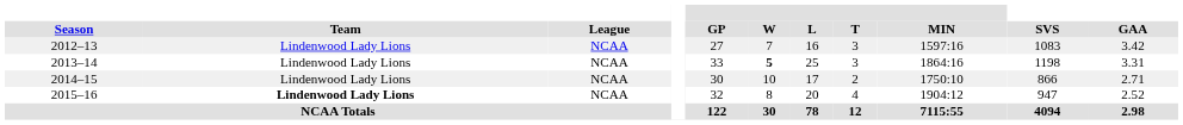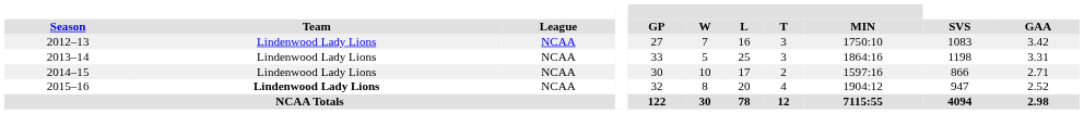 <table border="0" cellpadding="1" cellspacing="0" width="90%" style="text-align:center">
 <tr bgcolor="#e0e0e0">
 <th colspan="3" bgcolor="#ffffff"> </th>
 <th rowspan="99" bgcolor="#ffffff"> </th>
 <th colspan="5"></th>
 </tr>
 <tr bgcolor="#e0e0e0">
 <th><a href='#'>Season</a></th>
 <th>Team</th>
 <th>League</th>
 <th>GP</th>
 <th>W</th>
 <th>L</th>
 <th>T</th>
 <th>MIN</th>
 <th>SVS</th>
 <th>GAA</th>
 </tr>
 <tr bgcolor="#f0f0f0">
 <td>2012–13</td>
 <td><a href='#'>Lindenwood Lady Lions</a></td>
 <td><a href='#'>NCAA</a></td>
 <td>27</td>
 <td>7</td>
 <td>16</td>
 <td>3</td>
-<td>1597:16</td>
+<td>1750:10</td>
 <td>1083</td>
 <td>3.42</td>
 </tr>
 <tr>
 <td>2013–14</td>
 <td>Lindenwood Lady Lions</td>
 <td>NCAA</td>
 <td>33</td>
-<td><strong>5</strong></td>
+<td>5</td>
 <td>25</td>
 <td>3</td>
 <td>1864:16</td>
 <td>1198</td>
 <td>3.31</td>
 </tr>
 <tr bgcolor="#f0f0f0">
 <td>2014–15</td>
 <td>Lindenwood Lady Lions</td>
 <td>NCAA</td>
 <td>30</td>
 <td>10</td>
 <td>17</td>
 <td>2</td>
-<td>1750:10</td>
+<td>1597:16</td>
 <td>866</td>
 <td>2.71</td>
 </tr>
 <tr bgcolor=>
 <td>2015–16</td>
 <td><strong>Lindenwood Lady Lions</strong></td>
 <td>NCAA</td>
 <td>32</td>
 <td>8</td>
 <td>20</td>
 <td>4</td>
 <td>1904:12</td>
 <td>947</td>
 <td>2.52</td>
 </tr>
 <tr ALIGN="center" bgcolor="#e0e0e0">
 <th colspan="3">NCAA Totals</th>
 <th>122</th>
 <th>30</th>
 <th>78</th>
 <th>12</th>
 <th>7115:55</th>
 <th>4094</th>
 <th>2.98</th>
 </tr>
 </table>
